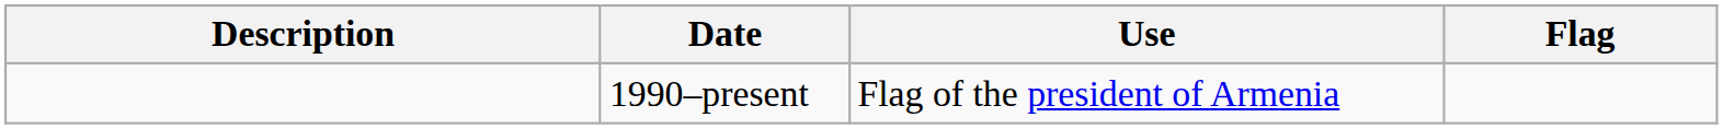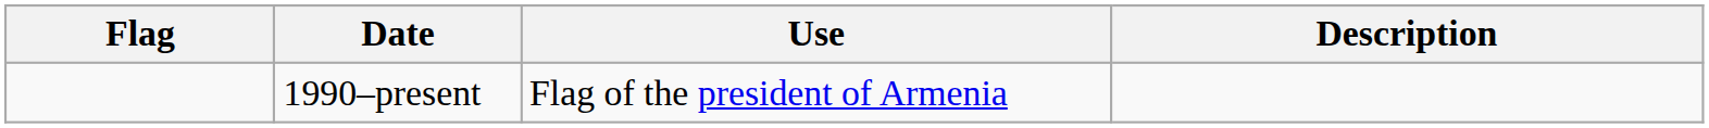 <table class="wikitable">
 <tr>
-<th width="250">Description</th>
+<th width="110">Flag</th>
 <th width="100">Date</th>
 <th width="250">Use</th>
-<th width="110">Flag</th>
+<th width="250">Description</th>
 </tr>
 <tr>
 <td></td>
 <td>1990–present</td>
 <td>Flag of the <a href='#'>president of Armenia</a></td>
 <td></td>
 </tr>
 </table>
